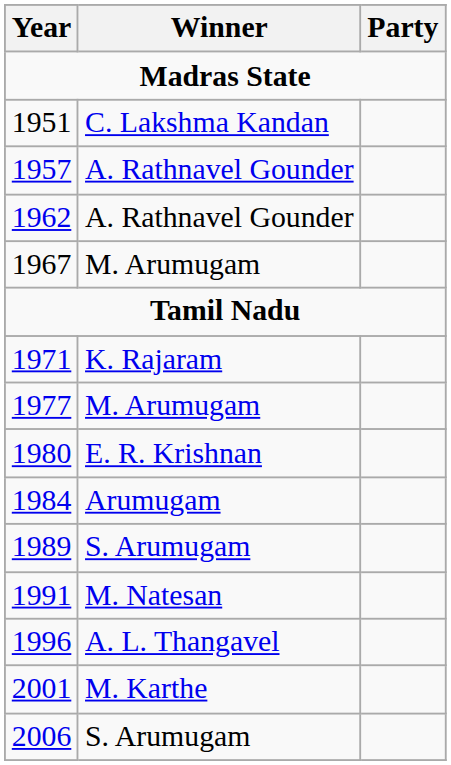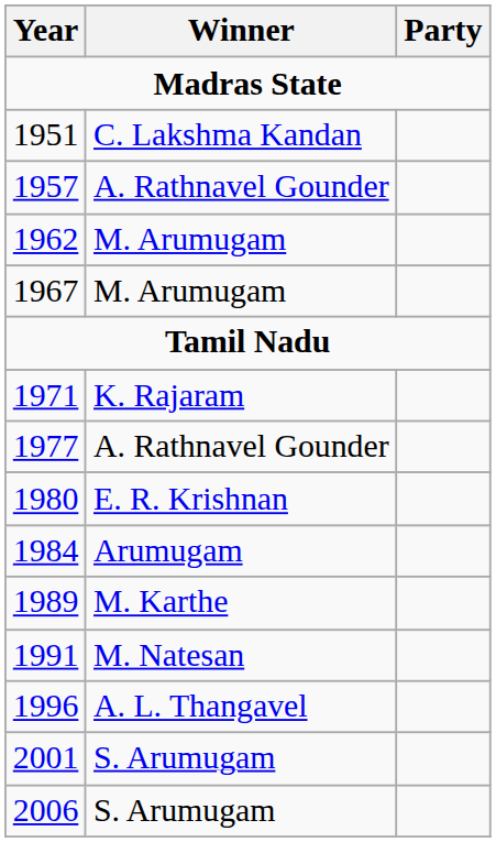 <table class="wikitable sortable">
 <tr>
 <th>Year</th>
 <th>Winner</th>
 <th colspan="2">Party</th>
 </tr>
 <tr>
 <td style="text-align: center;" colspan="4"><strong>Madras State</strong></td>
 </tr>
 <tr>
 <td>1951</td>
 <td><a href='#'>C. Lakshma Kandan</a></td>
 <td></td>
 </tr>
 <tr>
 <td><a href='#'>1957</a></td>
 <td><a href='#'>A. Rathnavel Gounder</a></td>
 <td></td>
 </tr>
 <tr>
 <td><a href='#'>1962</a></td>
-<td>A. Rathnavel Gounder</td>
+<td><a href='#'>M. Arumugam</a></td>
 <td></td>
 </tr>
 <tr>
 <td>1967</td>
 <td>M. Arumugam</td>
 <td></td>
 </tr>
 <tr>
 <td style="text-align: center;" colspan="4"><strong>Tamil Nadu</strong></td>
 </tr>
 <tr>
 <td><a href='#'>1971</a></td>
 <td><a href='#'>K. Rajaram</a></td>
 <td></td>
 </tr>
 <tr>
 <td><a href='#'>1977</a></td>
-<td><a href='#'>M. Arumugam</a></td>
+<td>A. Rathnavel Gounder</td>
 <td></td>
 </tr>
 <tr>
 <td><a href='#'>1980</a></td>
 <td><a href='#'>E. R. Krishnan</a></td>
 <td></td>
 </tr>
 <tr>
 <td><a href='#'>1984</a></td>
 <td><a href='#'>Arumugam</a></td>
 <td></td>
 </tr>
 <tr>
 <td><a href='#'>1989</a></td>
-<td><a href='#'>S. Arumugam</a></td>
+<td><a href='#'>M. Karthe</a></td>
 <td></td>
 </tr>
 <tr>
 <td><a href='#'>1991</a></td>
 <td><a href='#'>M. Natesan</a></td>
 <td></td>
 </tr>
 <tr>
 <td><a href='#'>1996</a></td>
 <td><a href='#'>A. L. Thangavel</a></td>
 <td></td>
 </tr>
 <tr>
 <td><a href='#'>2001</a></td>
-<td><a href='#'>M. Karthe</a></td>
+<td><a href='#'>S. Arumugam</a></td>
 <td></td>
 </tr>
 <tr>
 <td><a href='#'>2006</a></td>
 <td>S. Arumugam</td>
 <td></td>
 </tr>
 </table>
